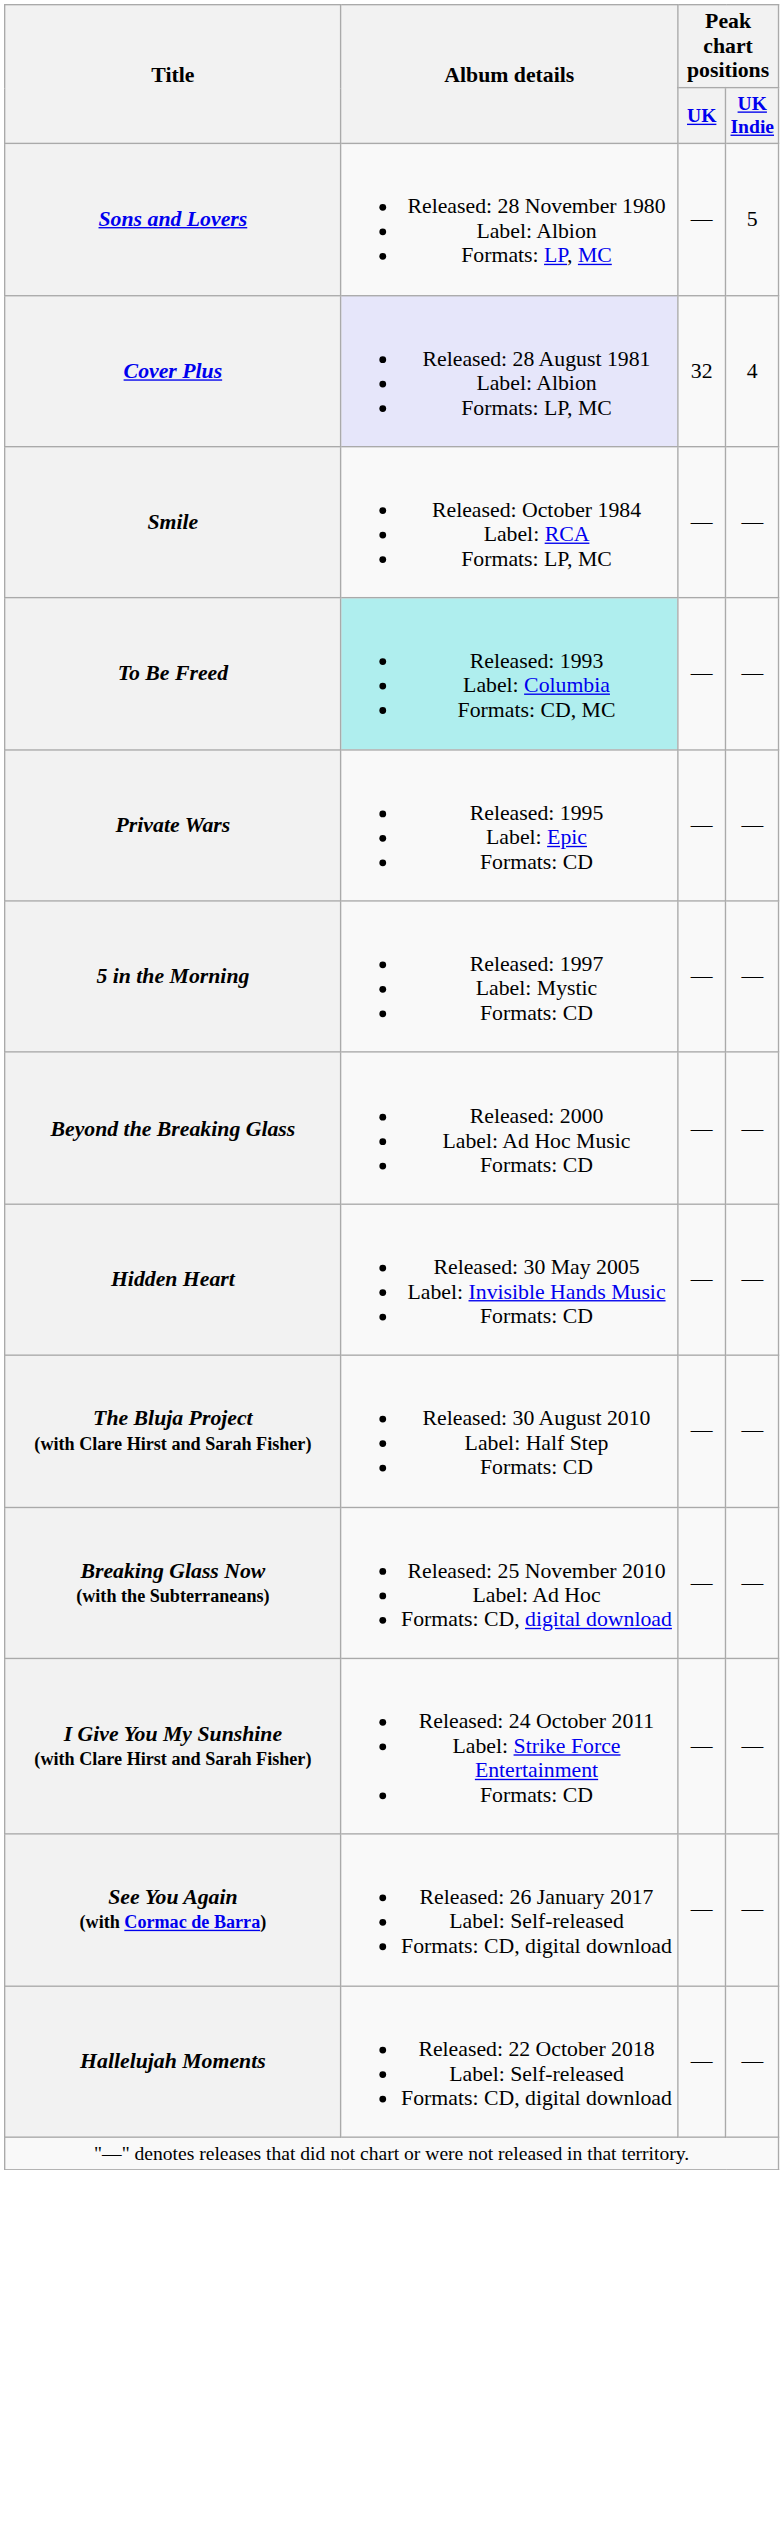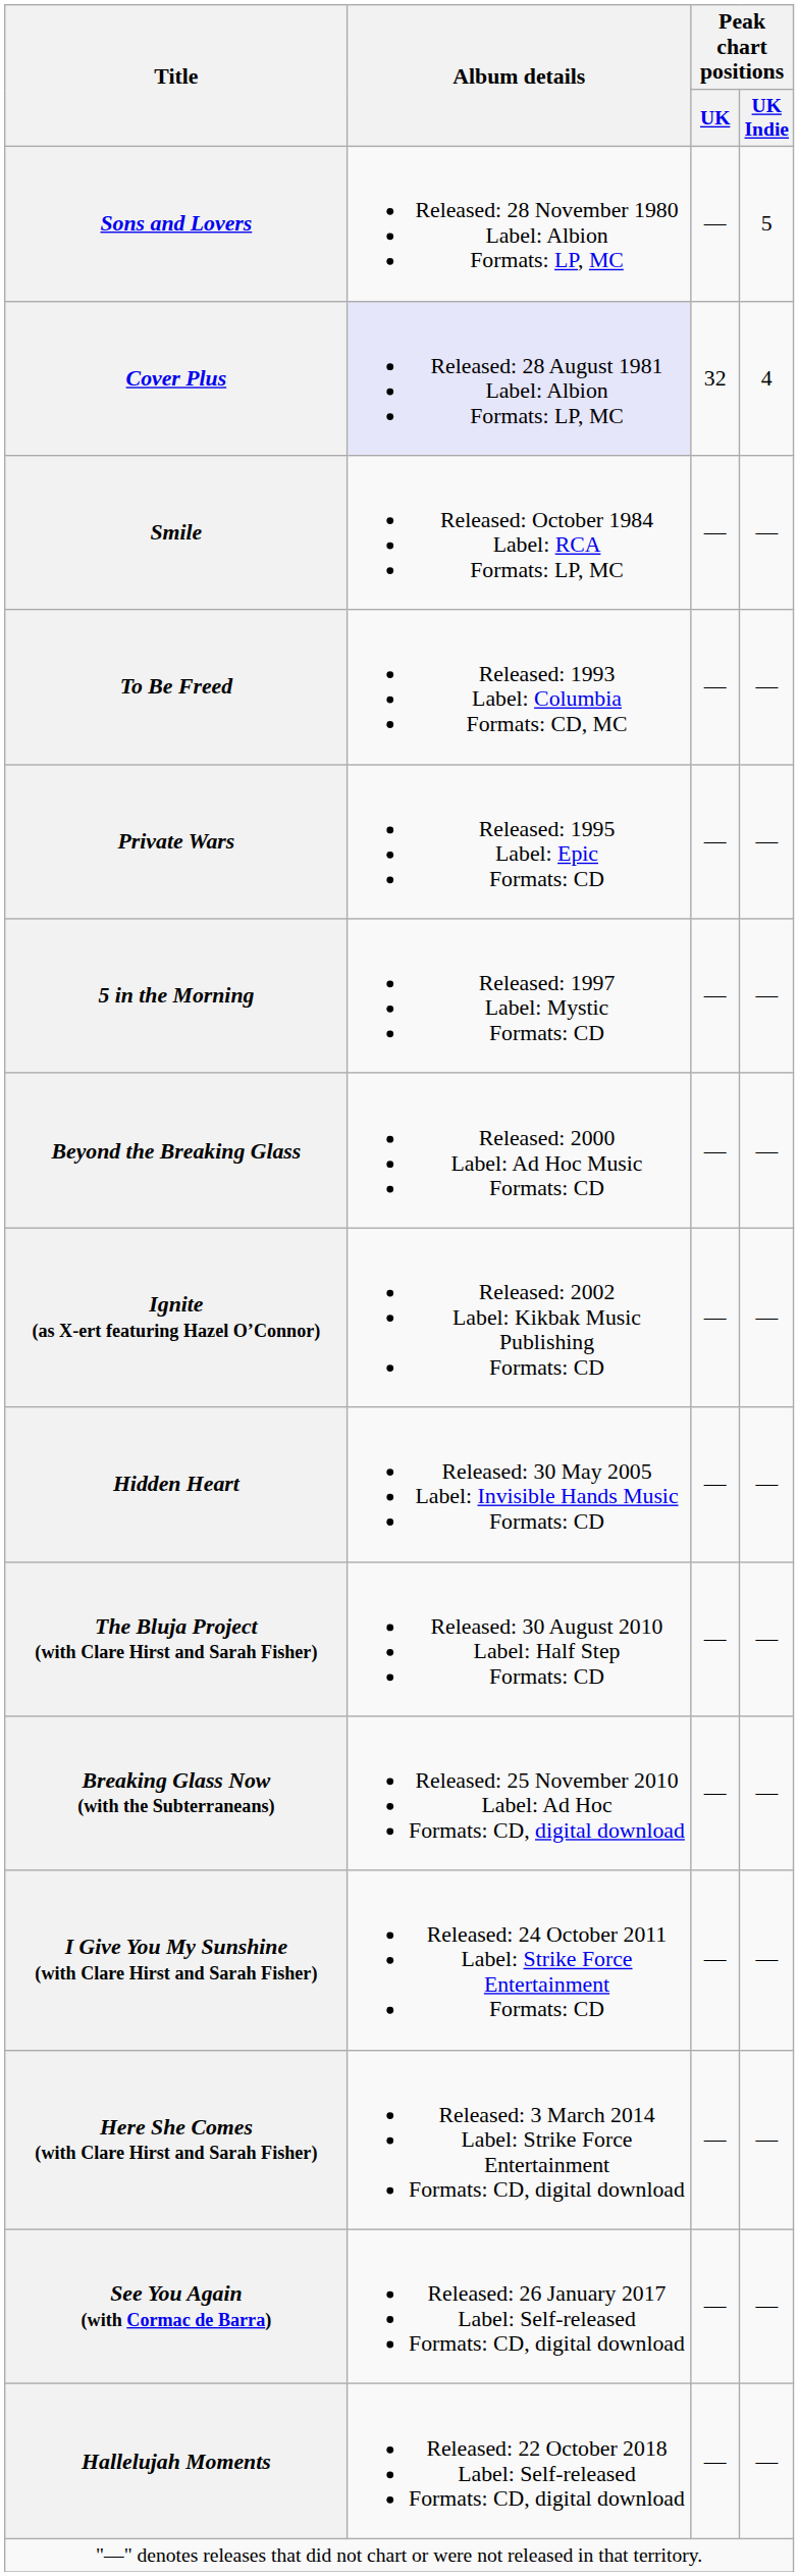 <table class="wikitable plainrowheaders" style="text-align:center;">
 <tr>
 <th rowspan="2" scope="col" style="width:15em;">Title</th>
 <th rowspan="2" scope="col" style="width:15em;">Album details</th>
 <th colspan="2">Peak chart positions</th>
 </tr>
 <tr>
 <th scope="col" style="width:2em;font-size:90%;"><a href='#'>UK</a><br></th>
 <th scope="col" style="width:2em;font-size:90%;"><a href='#'>UK Indie</a><br></th>
 </tr>
 <tr>
 <th scope="row"><em><a href='#'>Sons and Lovers</a></em></th>
 <td><br><ul><li>Released: 28 November 1980</li><li>Label: Albion</li><li>Formats: <a href='#'>LP</a>, <a href='#'>MC</a></li></ul></td>
 <td>—</td>
 <td>5</td>
 </tr>
 <tr>
 <th scope="row"><em><a href='#'>Cover Plus</a></em></th>
 <td style="background: lavender;"><br><ul><li>Released: 28 August 1981</li><li>Label: Albion</li><li>Formats: LP, MC</li></ul></td>
 <td>32</td>
 <td>4</td>
 </tr>
 <tr>
 <th scope="row"><em>Smile</em></th>
 <td><br><ul><li>Released: October 1984</li><li>Label: <a href='#'>RCA</a></li><li>Formats: LP, MC</li></ul></td>
 <td>—</td>
 <td>—</td>
 </tr>
 <tr>
 <th scope="row"><em>To Be Freed</em></th>
-<td style="background: paleturquoise;"><br><ul><li>Released: 1993</li><li>Label: <a href='#'>Columbia</a></li><li>Formats: CD, MC</li></ul></td>
+<td><br><ul><li>Released: 1993</li><li>Label: <a href='#'>Columbia</a></li><li>Formats: CD, MC</li></ul></td>
 <td>—</td>
 <td>—</td>
 </tr>
 <tr>
 <th scope="row"><em>Private Wars</em></th>
 <td><br><ul><li>Released: 1995</li><li>Label: <a href='#'>Epic</a></li><li>Formats: CD</li></ul></td>
 <td>—</td>
 <td>—</td>
 </tr>
 <tr>
 <th scope="row"><em>5 in the Morning</em></th>
 <td><br><ul><li>Released: 1997</li><li>Label: Mystic</li><li>Formats: CD</li></ul></td>
 <td>—</td>
 <td>—</td>
 </tr>
 <tr>
 <th scope="row"><em>Beyond the Breaking Glass</em></th>
 <td><br><ul><li>Released: 2000</li><li>Label: Ad Hoc Music</li><li>Formats: CD</li></ul></td>
+<td>—</td>
+<td>—</td>
+</tr>
+<tr>
+<th scope="row"><em>Ignite</em><br><small>(as X-ert featuring Hazel O’Connor)</small></th>
+<td><br><ul><li>Released: 2002</li><li>Label: Kikbak Music Publishing</li><li>Formats: CD</li></ul></td>
 <td>—</td>
 <td>—</td>
 </tr>
 <tr>
 <th scope="row"><em>Hidden Heart</em></th>
 <td><br><ul><li>Released: 30 May 2005</li><li>Label: <a href='#'>Invisible Hands Music</a></li><li>Formats: CD</li></ul></td>
 <td>—</td>
 <td>—</td>
 </tr>
 <tr>
 <th scope="row"><em>The Bluja Project</em><br><small>(with Clare Hirst and Sarah Fisher)</small></th>
 <td><br><ul><li>Released: 30 August 2010</li><li>Label: Half Step</li><li>Formats: CD</li></ul></td>
 <td>—</td>
 <td>—</td>
 </tr>
 <tr>
 <th scope="row"><em>Breaking Glass Now</em><br><small>(with the Subterraneans)</small></th>
 <td><br><ul><li>Released: 25 November 2010</li><li>Label: Ad Hoc</li><li>Formats: CD, <a href='#'>digital download</a></li></ul></td>
 <td>—</td>
 <td>—</td>
 </tr>
 <tr>
 <th scope="row"><em>I Give You My Sunshine</em><br><small>(with Clare Hirst and Sarah Fisher)</small></th>
 <td><br><ul><li>Released: 24 October 2011</li><li>Label: <a href='#'>Strike Force Entertainment</a></li><li>Formats: CD</li></ul></td>
 <td>—</td>
 <td>—</td>
 </tr>
 <tr>
+<th scope="row"><em>Here She Comes</em><br><small>(with Clare Hirst and Sarah Fisher)</small></th>
+<td><br><ul><li>Released: 3 March 2014</li><li>Label: Strike Force Entertainment</li><li>Formats: CD, digital download</li></ul></td>
+<td>—</td>
+<td>—</td>
+</tr>
+<tr>
 <th scope="row"><em>See You Again</em><br><small>(with <a href='#'>Cormac de Barra</a>)</small></th>
 <td><br><ul><li>Released: 26 January 2017</li><li>Label: Self-released</li><li>Formats: CD, digital download</li></ul></td>
 <td>—</td>
 <td>—</td>
 </tr>
 <tr>
 <th scope="row"><em>Hallelujah Moments</em></th>
 <td><br><ul><li>Released: 22 October 2018</li><li>Label: Self-released</li><li>Formats: CD, digital download</li></ul></td>
 <td>—</td>
 <td>—</td>
 </tr>
 <tr>
 <td colspan="4" style="font-size:90%">"—" denotes releases that did not chart or were not released in that territory.</td>
 </tr>
 </table>
